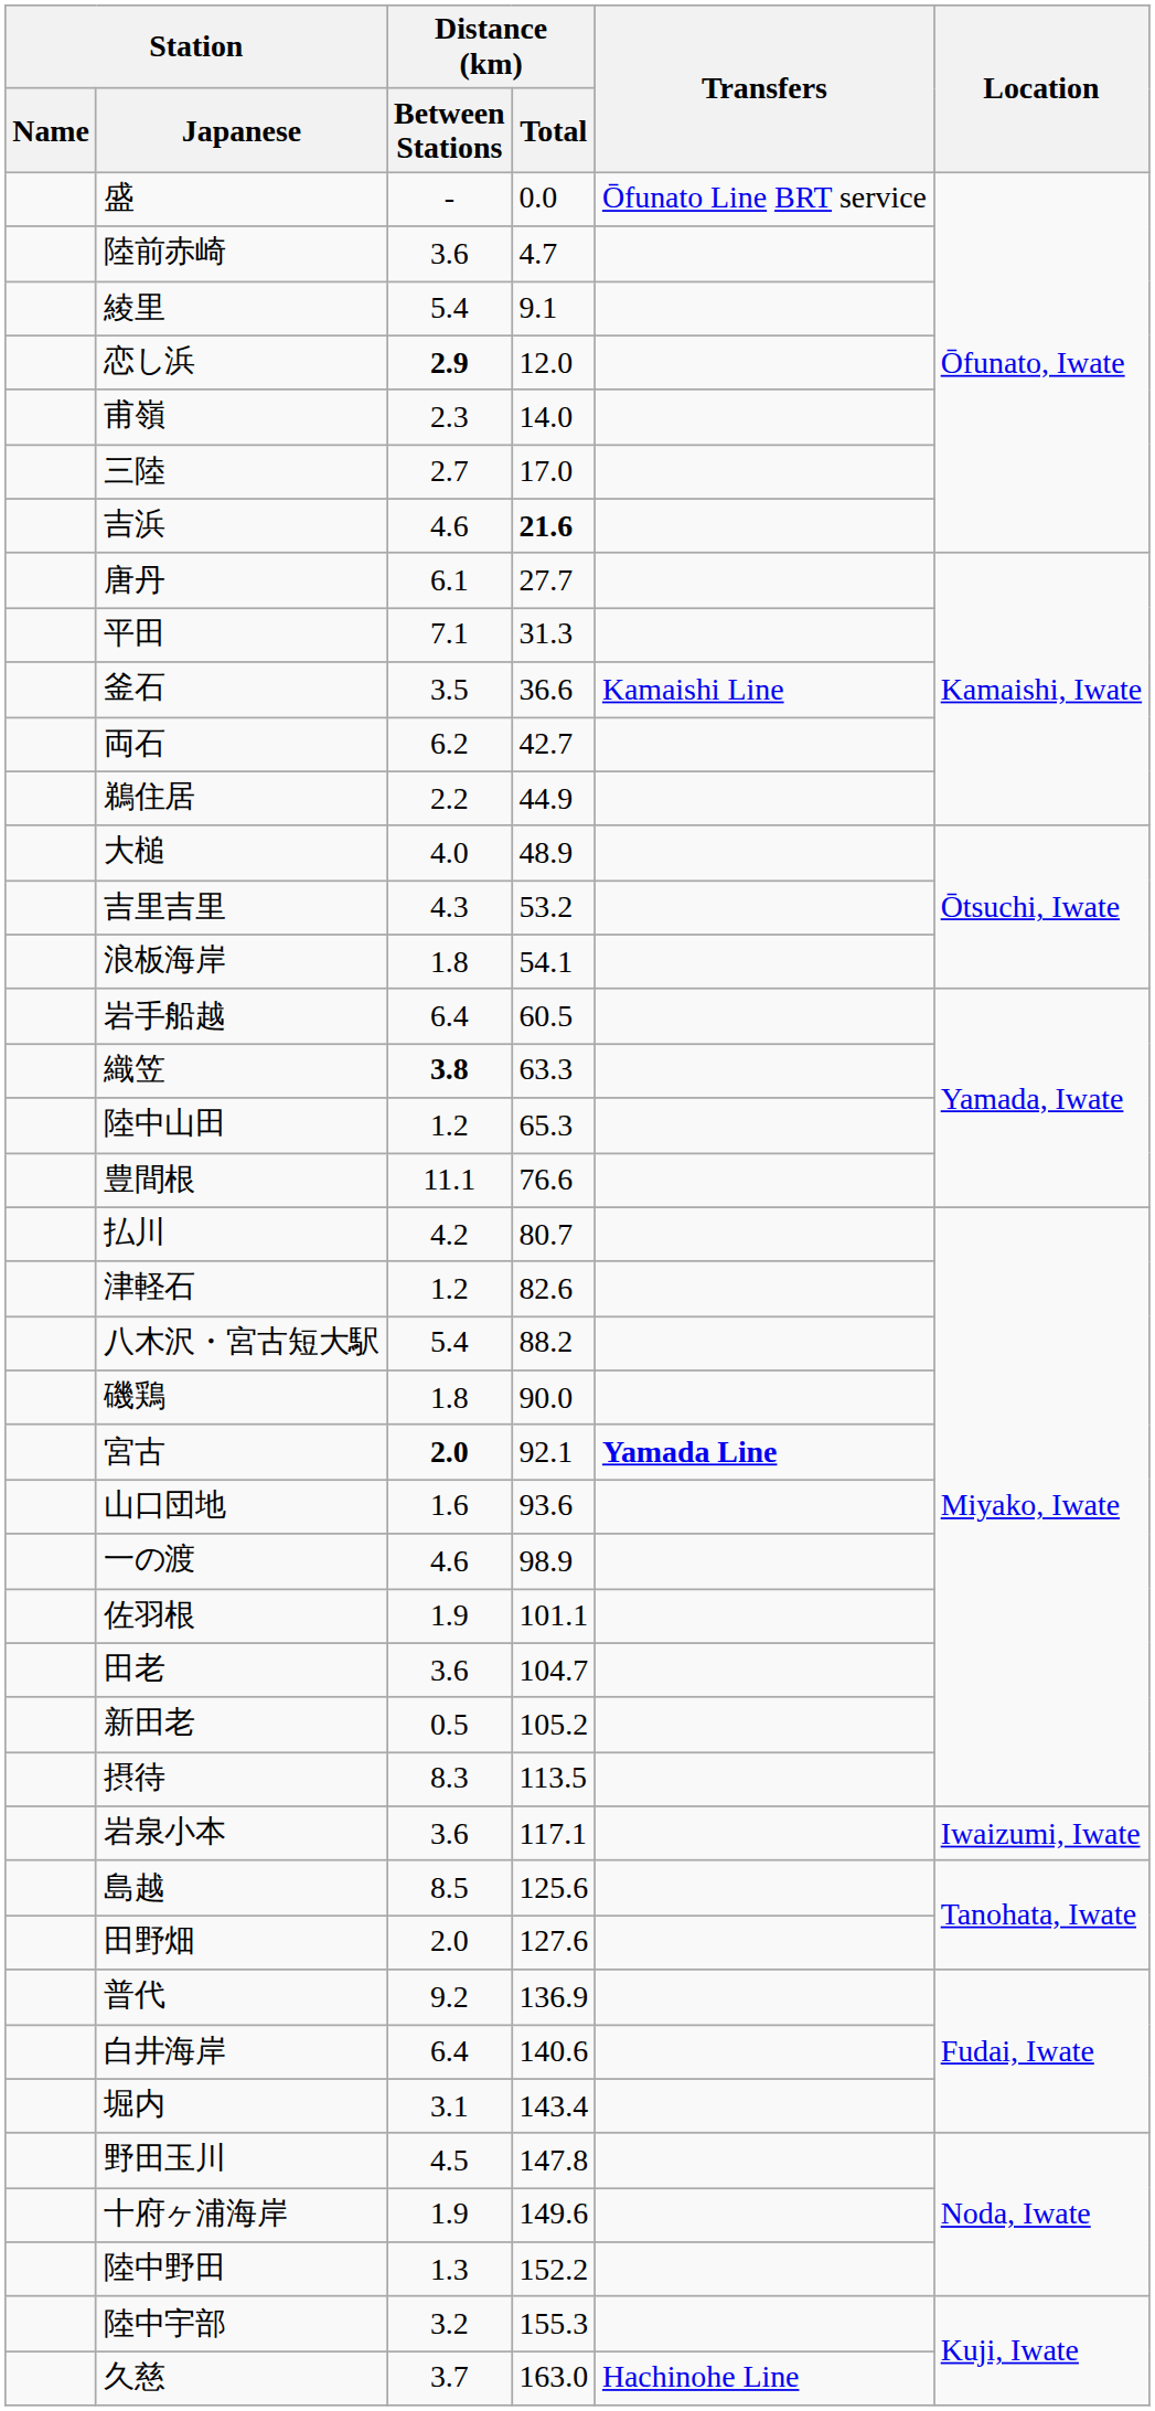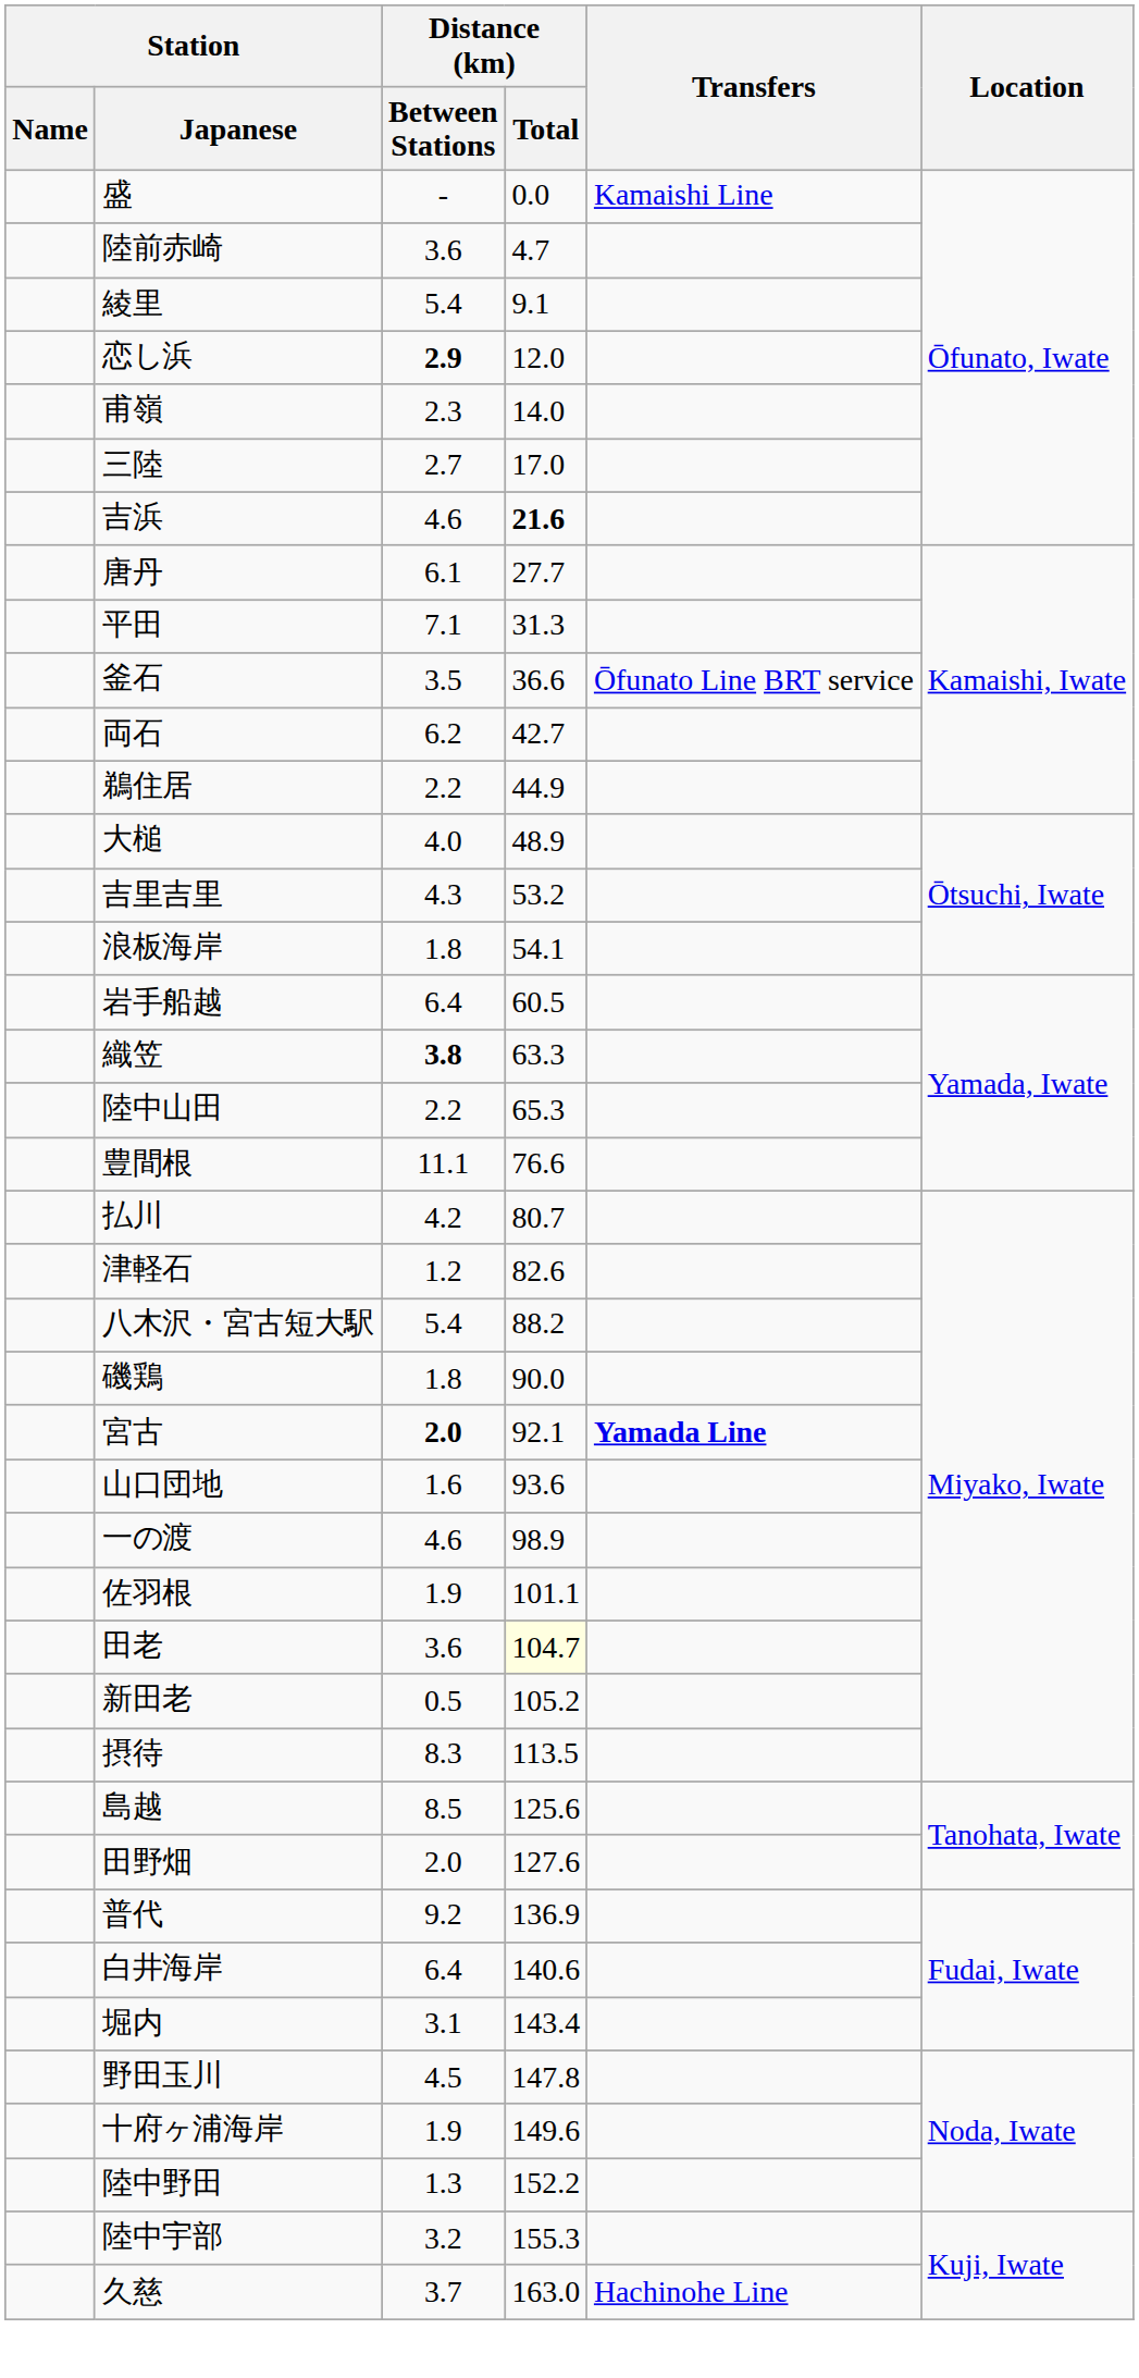 <table class="wikitable">
 <tr>
 <th colspan="2">Station</th>
 <th colspan="2">Distance<br>(km)</th>
 <th rowspan="2">Transfers</th>
 <th rowspan="2">Location</th>
 </tr>
 <tr>
 <th>Name</th>
 <th>Japanese</th>
 <th>Between <br>Stations</th>
 <th>Total</th>
 </tr>
 <tr>
 <td></td>
 <td>盛</td>
 <td style="text-align:center;">-</td>
 <td>0.0</td>
-<td> <a href='#'>Ōfunato Line</a> <a href='#'>BRT</a> service</td>
+<td> <a href='#'>Kamaishi Line</a></td>
 <td rowspan="7"><a href='#'>Ōfunato, Iwate</a></td>
 </tr>
 <tr>
 <td></td>
 <td>陸前赤崎</td>
 <td style="text-align:center;">3.6</td>
 <td>4.7</td>
 <td></td>
 </tr>
 <tr>
 <td></td>
 <td>綾里</td>
 <td style="text-align:center;">5.4</td>
 <td>9.1</td>
 <td></td>
 </tr>
 <tr>
 <td></td>
 <td>恋し浜</td>
 <td style="text-align:center;"><strong>2.9</strong></td>
 <td>12.0</td>
 <td></td>
 </tr>
 <tr>
 <td></td>
 <td>甫嶺</td>
 <td style="text-align:center;">2.3</td>
 <td>14.0</td>
 <td></td>
 </tr>
 <tr>
 <td></td>
 <td>三陸</td>
 <td style="text-align:center;">2.7</td>
 <td>17.0</td>
 <td></td>
 </tr>
 <tr>
 <td></td>
 <td>吉浜</td>
 <td style="text-align:center;">4.6</td>
 <td><strong>21.6</strong></td>
 <td></td>
 </tr>
 <tr>
 <td></td>
 <td>唐丹</td>
 <td style="text-align:center;">6.1</td>
 <td>27.7</td>
 <td></td>
 <td rowspan="5"><a href='#'>Kamaishi, Iwate</a></td>
 </tr>
 <tr>
 <td></td>
 <td>平田</td>
 <td style="text-align:center;">7.1</td>
 <td>31.3</td>
 <td></td>
 </tr>
 <tr>
 <td></td>
 <td>釜石</td>
 <td style="text-align:center;">3.5</td>
 <td>36.6</td>
-<td> <a href='#'>Kamaishi Line</a></td>
+<td> <a href='#'>Ōfunato Line</a> <a href='#'>BRT</a> service</td>
 </tr>
 <tr>
 <td></td>
 <td>両石</td>
 <td style="text-align:center;">6.2</td>
 <td>42.7</td>
 <td></td>
 </tr>
 <tr>
 <td></td>
 <td>鵜住居</td>
 <td style="text-align:center;">2.2</td>
 <td>44.9</td>
 <td></td>
 </tr>
 <tr>
 <td></td>
 <td>大槌</td>
 <td style="text-align:center;">4.0</td>
 <td>48.9</td>
 <td></td>
 <td rowspan="3"><a href='#'>Ōtsuchi, Iwate</a></td>
 </tr>
 <tr>
 <td></td>
 <td>吉里吉里</td>
 <td style="text-align:center;">4.3</td>
 <td>53.2</td>
 <td></td>
 </tr>
 <tr>
 <td></td>
 <td>浪板海岸</td>
 <td style="text-align:center;">1.8</td>
 <td>54.1</td>
 <td></td>
 </tr>
 <tr>
 <td></td>
 <td>岩手船越</td>
 <td style="text-align:center;">6.4</td>
 <td>60.5</td>
 <td></td>
 <td rowspan="4"><a href='#'>Yamada, Iwate</a></td>
 </tr>
 <tr>
 <td></td>
 <td>織笠</td>
 <td style="text-align:center;"><strong>3.8</strong></td>
 <td>63.3</td>
 <td></td>
 </tr>
 <tr>
 <td></td>
 <td>陸中山田</td>
-<td style="text-align:center;">1.2</td>
+<td style="text-align:center;">2.2</td>
 <td>65.3</td>
 <td></td>
 </tr>
 <tr>
 <td></td>
 <td>豊間根</td>
 <td style="text-align:center;">11.1</td>
 <td>76.6</td>
 <td></td>
 </tr>
 <tr>
 <td></td>
 <td>払川</td>
 <td style="text-align:center;">4.2</td>
 <td>80.7</td>
 <td></td>
 <td rowspan="11"><a href='#'>Miyako, Iwate</a></td>
 </tr>
 <tr>
 <td></td>
 <td>津軽石</td>
 <td style="text-align:center;">1.2</td>
 <td>82.6</td>
 <td></td>
 </tr>
 <tr>
 <td></td>
 <td>八木沢・宮古短大駅</td>
 <td style="text-align:center;">5.4</td>
 <td>88.2</td>
 <td></td>
 </tr>
 <tr>
 <td></td>
 <td>磯鶏</td>
 <td style="text-align:center;">1.8</td>
 <td>90.0</td>
 <td></td>
 </tr>
 <tr>
 <td></td>
 <td>宮古</td>
 <td style="text-align:center;"><strong>2.0</strong></td>
 <td>92.1</td>
 <td><strong> <a href='#'>Yamada Line</a></strong></td>
 </tr>
 <tr>
 <td></td>
 <td>山口団地</td>
 <td style="text-align:center;">1.6</td>
 <td>93.6</td>
 <td></td>
 </tr>
 <tr>
 <td></td>
 <td>一の渡</td>
 <td style="text-align:center;">4.6</td>
 <td>98.9</td>
 <td></td>
 </tr>
 <tr>
 <td></td>
 <td>佐羽根</td>
 <td style="text-align:center;">1.9</td>
 <td>101.1</td>
 <td></td>
 </tr>
 <tr>
 <td></td>
 <td>田老</td>
 <td style="text-align:center;">3.6</td>
-<td>104.7</td>
+<td style="background: lightyellow;">104.7</td>
 <td></td>
 </tr>
 <tr>
 <td></td>
 <td>新田老</td>
 <td style="text-align:center;">0.5</td>
 <td>105.2</td>
 <td></td>
 </tr>
 <tr>
 <td></td>
 <td>摂待</td>
 <td style="text-align:center;">8.3</td>
 <td>113.5</td>
 <td></td>
-</tr>
-<tr>
-<td></td>
-<td>岩泉小本</td>
-<td style="text-align:center;">3.6</td>
-<td>117.1</td>
-<td></td>
-<td><a href='#'>Iwaizumi, Iwate</a></td>
 </tr>
 <tr>
 <td></td>
 <td>島越</td>
 <td style="text-align:center;">8.5</td>
 <td>125.6</td>
 <td></td>
 <td rowspan="2"><a href='#'>Tanohata, Iwate</a></td>
 </tr>
 <tr>
 <td></td>
 <td>田野畑</td>
 <td style="text-align:center;">2.0</td>
 <td>127.6</td>
 <td></td>
 </tr>
 <tr>
 <td></td>
 <td>普代</td>
 <td style="text-align:center;">9.2</td>
 <td>136.9</td>
 <td></td>
 <td rowspan="3"><a href='#'>Fudai, Iwate</a></td>
 </tr>
 <tr>
 <td></td>
 <td>白井海岸</td>
 <td style="text-align:center;">6.4</td>
 <td>140.6</td>
 <td></td>
 </tr>
 <tr>
 <td></td>
 <td>堀内</td>
 <td style="text-align:center;">3.1</td>
 <td>143.4</td>
 <td></td>
 </tr>
 <tr>
 <td></td>
 <td>野田玉川</td>
 <td style="text-align:center;">4.5</td>
 <td>147.8</td>
 <td></td>
 <td rowspan="3"><a href='#'>Noda, Iwate</a></td>
 </tr>
 <tr>
 <td></td>
 <td>十府ヶ浦海岸</td>
 <td style="text-align:center;">1.9</td>
 <td>149.6</td>
 <td></td>
 </tr>
 <tr>
 <td></td>
 <td>陸中野田</td>
 <td style="text-align:center;">1.3</td>
 <td>152.2</td>
 <td></td>
 </tr>
 <tr>
 <td></td>
 <td>陸中宇部</td>
 <td style="text-align:center;">3.2</td>
 <td>155.3</td>
 <td></td>
 <td rowspan="2"><a href='#'>Kuji, Iwate</a></td>
 </tr>
 <tr>
 <td></td>
 <td>久慈</td>
 <td style="text-align:center;">3.7</td>
 <td>163.0</td>
 <td> <a href='#'>Hachinohe Line</a></td>
 </tr>
 </table>
